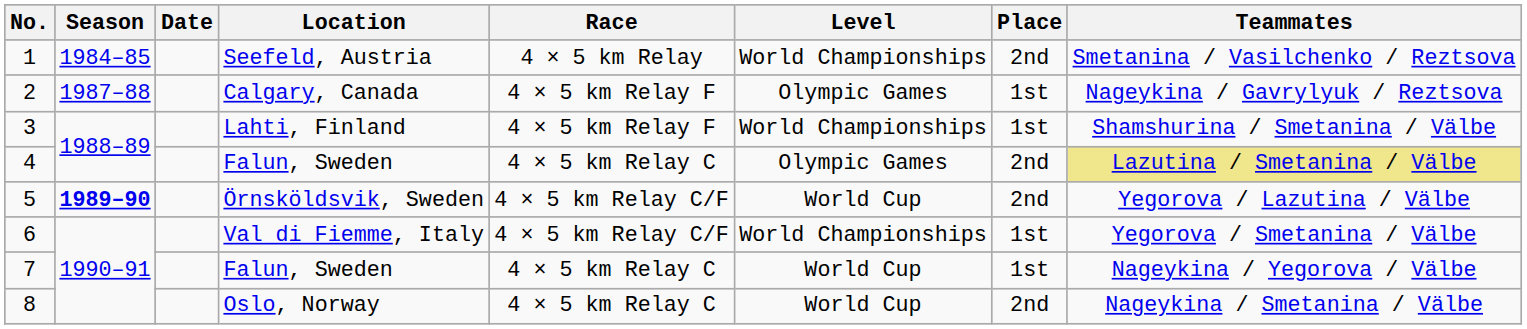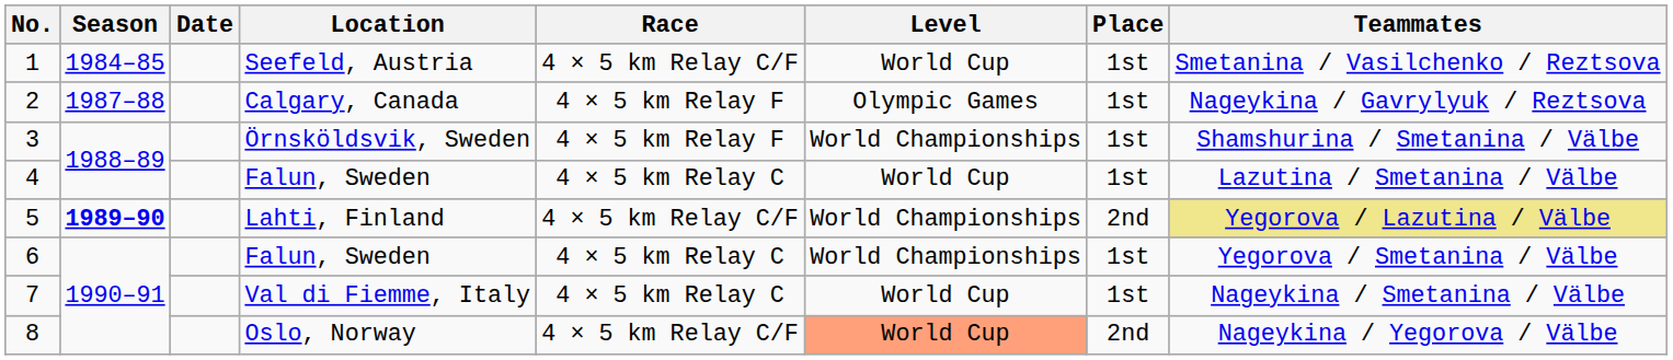 <table class="wikitable sortable" style="text-align: center;">
 <tr>
 <th scope="col">No.</th>
 <th scope="col">Season</th>
 <th scope="col">Date</th>
 <th scope="col">Location</th>
 <th scope="col">Race</th>
 <th scope="col">Level</th>
 <th scope="col">Place</th>
 <th scope="col">Teammates</th>
 </tr>
 <tr>
 <td>1</td>
 <td><a href='#'>1984–85</a></td>
 <td style="text-align: right;"></td>
 <td style="text-align: left;"> <a href='#'>Seefeld</a>, Austria</td>
-<td>4 × 5 km Relay</td>
-<td>World Championships</td>
-<td>2nd</td>
+<td>4 × 5 km Relay C/F</td>
+<td>World Cup</td>
+<td>1st</td>
 <td><a href='#'>Smetanina</a> / <a href='#'>Vasilchenko</a> / <a href='#'>Reztsova</a></td>
 </tr>
 <tr>
 <td>2</td>
 <td><a href='#'>1987–88</a></td>
 <td style="text-align: right;"></td>
 <td style="text-align: left;"> <a href='#'>Calgary</a>, Canada</td>
 <td>4 × 5 km Relay F</td>
 <td>Olympic Games</td>
 <td>1st</td>
 <td><a href='#'>Nageykina</a> / <a href='#'>Gavrylyuk</a> / <a href='#'>Reztsova</a></td>
 </tr>
 <tr>
 <td>3</td>
 <td rowspan="2"><a href='#'>1988–89</a></td>
 <td style="text-align: right;"></td>
-<td style="text-align: left;"> <a href='#'>Lahti</a>, Finland</td>
+<td style="text-align: left;"> <a href='#'>Örnsköldsvik</a>, Sweden</td>
 <td>4 × 5 km Relay F</td>
 <td>World Championships</td>
 <td>1st</td>
 <td><a href='#'>Shamshurina</a> / <a href='#'>Smetanina</a> / <a href='#'>Välbe</a></td>
 </tr>
 <tr>
 <td>4</td>
 <td style="text-align: right;"></td>
 <td style="text-align: left;"> <a href='#'>Falun</a>, Sweden</td>
 <td>4 × 5 km Relay C</td>
-<td>Olympic Games</td>
-<td>2nd</td>
-<td style="background: khaki;"><a href='#'>Lazutina</a> / <a href='#'>Smetanina</a> / <a href='#'>Välbe</a></td>
+<td>World Cup</td>
+<td>1st</td>
+<td><a href='#'>Lazutina</a> / <a href='#'>Smetanina</a> / <a href='#'>Välbe</a></td>
 </tr>
 <tr>
 <td>5</td>
 <td><strong><a href='#'>1989–90</a></strong></td>
 <td style="text-align: right;"></td>
-<td style="text-align: left;"> <a href='#'>Örnsköldsvik</a>, Sweden</td>
+<td style="text-align: left;"> <a href='#'>Lahti</a>, Finland</td>
 <td>4 × 5 km Relay C/F</td>
-<td>World Cup</td>
+<td>World Championships</td>
 <td>2nd</td>
-<td><a href='#'>Yegorova</a> / <a href='#'>Lazutina</a> / <a href='#'>Välbe</a></td>
+<td style="background: khaki;"><a href='#'>Yegorova</a> / <a href='#'>Lazutina</a> / <a href='#'>Välbe</a></td>
 </tr>
 <tr>
 <td>6</td>
 <td rowspan="3"><a href='#'>1990–91</a></td>
 <td style="text-align: right;"></td>
-<td style="text-align: left;"> <a href='#'>Val di Fiemme</a>, Italy</td>
-<td>4 × 5 km Relay C/F</td>
+<td style="text-align: left;"> <a href='#'>Falun</a>, Sweden</td>
+<td>4 × 5 km Relay C</td>
 <td>World Championships</td>
 <td>1st</td>
 <td><a href='#'>Yegorova</a> / <a href='#'>Smetanina</a> / <a href='#'>Välbe</a></td>
 </tr>
 <tr>
 <td>7</td>
 <td style="text-align: right;"></td>
-<td style="text-align: left;"> <a href='#'>Falun</a>, Sweden</td>
+<td style="text-align: left;"> <a href='#'>Val di Fiemme</a>, Italy</td>
 <td>4 × 5 km Relay C</td>
 <td>World Cup</td>
 <td>1st</td>
-<td><a href='#'>Nageykina</a> / <a href='#'>Yegorova</a> / <a href='#'>Välbe</a></td>
+<td><a href='#'>Nageykina</a> / <a href='#'>Smetanina</a> / <a href='#'>Välbe</a></td>
 </tr>
 <tr>
 <td>8</td>
 <td style="text-align: right;"></td>
 <td style="text-align: left;"> <a href='#'>Oslo</a>, Norway</td>
-<td>4 × 5 km Relay C</td>
-<td>World Cup</td>
+<td>4 × 5 km Relay C/F</td>
+<td style="background: lightsalmon;">World Cup</td>
 <td>2nd</td>
-<td><a href='#'>Nageykina</a> / <a href='#'>Smetanina</a> / <a href='#'>Välbe</a></td>
+<td><a href='#'>Nageykina</a> / <a href='#'>Yegorova</a> / <a href='#'>Välbe</a></td>
 </tr>
 </table>
